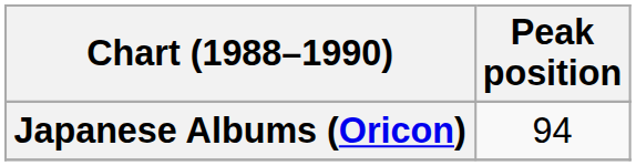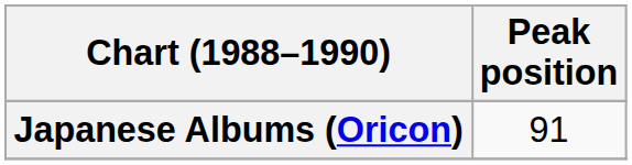 <table class="wikitable sortable plainrowheaders">
 <tr>
 <th>Chart (1988–1990)</th>
 <th>Peak<br>position</th>
 </tr>
 <tr>
 </tr>
 <tr>
 </tr>
 <tr>
 </tr>
 <tr>
 </tr>
 <tr>
 </tr>
 <tr>
 <th scope="row">Japanese Albums (<a href='#'>Oricon</a>)</th>
-<td style="text-align:center;">94</td>
+<td style="text-align:center;">91</td>
 </tr>
 <tr>
 </tr>
 <tr>
 </tr>
 <tr>
 </tr>
 <tr>
 </tr>
 <tr>
 </tr>
 <tr>
 </tr>
 <tr>
 </tr>
 </table>
